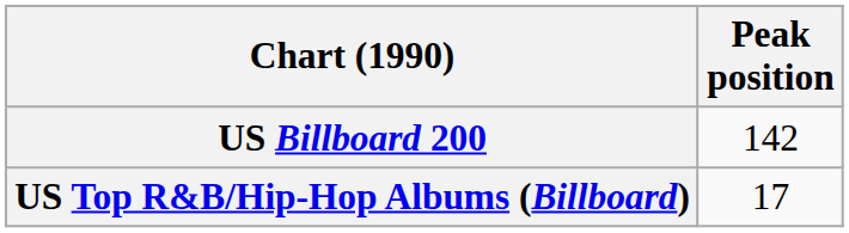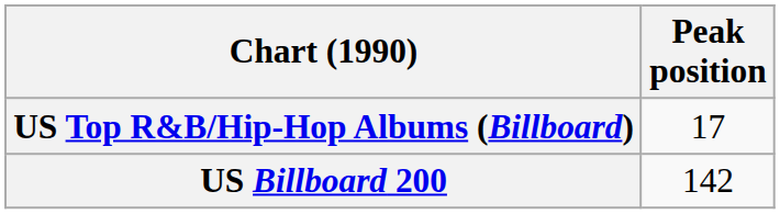 <table class="wikitable sortable plainrowheaders" style="text-align:center">
 <tr>
 <th scope="col">Chart (1990)</th>
 <th scope="col">Peak<br> position</th>
 </tr>
 <tr>
+<th scope="row">US <a href='#'>Top R&B/Hip-Hop Albums</a> (<em><a href='#'>Billboard</a></em>)</th>
+<td>17</td>
+</tr>
+<tr>
 <th scope="row">US <a href='#'><em>Billboard</em> 200</a></th>
 <td>142</td>
 </tr>
-<tr>
-<th scope="row">US <a href='#'>Top R&B/Hip-Hop Albums</a> (<em><a href='#'>Billboard</a></em>)</th>
-<td>17</td>
-</tr>
 </table>
